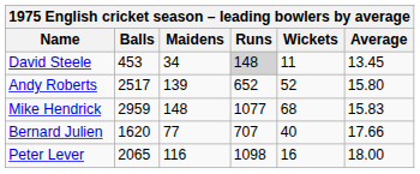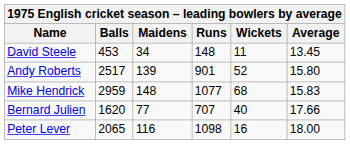 <table class="wikitable">
 <tr>
 <th bgcolor="#efefef" colspan="7">1975 English cricket season – leading bowlers by average</th>
 </tr>
 <tr bgcolor="#efefef">
 <th>Name</th>
 <th>Balls</th>
 <th>Maidens</th>
 <th>Runs</th>
 <th>Wickets</th>
 <th>Average</th>
 </tr>
 <tr>
 <td><a href='#'>David Steele</a></td>
 <td>453</td>
 <td>34</td>
-<td style="background: lightgrey;">148</td>
+<td>148</td>
 <td>11</td>
 <td>13.45</td>
 </tr>
 <tr>
 <td><a href='#'>Andy Roberts</a></td>
 <td>2517</td>
 <td>139</td>
-<td>652</td>
+<td>901</td>
 <td>52</td>
 <td>15.80</td>
 </tr>
 <tr>
 <td><a href='#'>Mike Hendrick</a></td>
 <td>2959</td>
 <td>148</td>
 <td>1077</td>
 <td>68</td>
 <td>15.83</td>
 </tr>
 <tr>
 <td><a href='#'>Bernard Julien</a></td>
 <td>1620</td>
 <td>77</td>
 <td>707</td>
 <td>40</td>
 <td>17.66</td>
 </tr>
 <tr>
 <td><a href='#'>Peter Lever</a></td>
 <td>2065</td>
 <td>116</td>
 <td>1098</td>
 <td>16</td>
 <td>18.00</td>
 </tr>
 </table>
